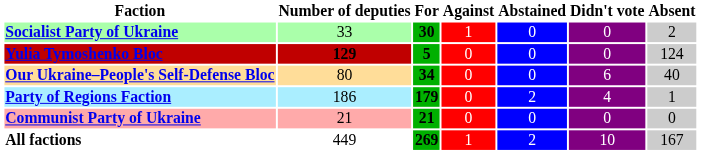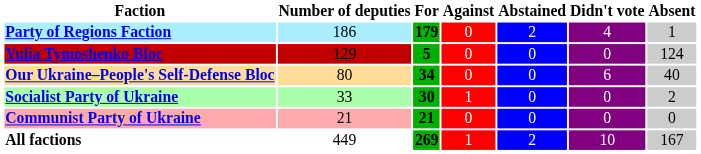 <table align="center" class="standard">
 <tr>
 <th>Faction</th>
 <th>Number of deputies</th>
 <th><strong>For</strong></th>
 <th>Against</th>
 <th>Abstained</th>
 <th>Didn't vote</th>
 <th>Absent</th>
 </tr>
 <tr ---->
-<td bgcolor=#AAFFAA><strong><a href='#'>Socialist Party of Ukraine</a></strong></td>
-<td align=center bgcolor=#AAFFAA>33</td>
-<td align=center bgcolor=#00B000><strong>30</strong></td>
-<td align=center bgcolor=red style="color:white;">1</td>
-<td align=center bgcolor=blue style="color:white;">0</td>
-<td align=center bgcolor=purple style="color:white;">0</td>
-<td align=center bgcolor=#cccccc>2</td>
+<td bgcolor=#AAEEFF><strong><a href='#'>Party of Regions Faction</a></strong></td>
+<td align=center bgcolor=#AAEEFF>186</td>
+<td align=center bgcolor=#00B000><strong>179</strong></td>
+<td align=center bgcolor=red style="color:white;">0</td>
+<td align=center bgcolor=blue style="color:white;">2</td>
+<td align=center bgcolor=purple style="color:white;">4</td>
+<td align=center bgcolor=#cccccc>1</td>
 </tr>
 <tr ---->
 <td bgcolor=#crimson><strong><a href='#'>Yulia Tymoshenko Bloc</a></strong></td>
-<td align=center bgcolor=#crimson><strong>129</strong></td>
+<td align=center bgcolor=#crimson>129</td>
 <td align=center bgcolor=#00B000><strong>5</strong></td>
 <td align=center bgcolor=red style="color:white;">0</td>
 <td align=center bgcolor=blue style="color:white;">0</td>
 <td align=center bgcolor=purple style="color:white;">0</td>
 <td align=center bgcolor=#cccccc>124</td>
 </tr>
 <tr ---->
 <td bgcolor=#FFDD99><strong><a href='#'>Our Ukraine–People's Self-Defense Bloc</a></strong></td>
 <td align=center bgcolor=#FFDD99>80</td>
 <td align=center bgcolor=#00B000><strong>34</strong></td>
 <td align=center bgcolor=red style="color:white;">0</td>
 <td align=center bgcolor=blue style="color:white;">0</td>
 <td align=center bgcolor=purple style="color:white;">6</td>
 <td align=center bgcolor=#cccccc>40</td>
 </tr>
 <tr ---->
-<td bgcolor=#AAEEFF><strong><a href='#'>Party of Regions Faction</a></strong></td>
-<td align=center bgcolor=#AAEEFF>186</td>
-<td align=center bgcolor=#00B000><strong>179</strong></td>
-<td align=center bgcolor=red style="color:white;">0</td>
-<td align=center bgcolor=blue style="color:white;">2</td>
-<td align=center bgcolor=purple style="color:white;">4</td>
-<td align=center bgcolor=#cccccc>1</td>
+<td bgcolor=#AAFFAA><strong><a href='#'>Socialist Party of Ukraine</a></strong></td>
+<td align=center bgcolor=#AAFFAA>33</td>
+<td align=center bgcolor=#00B000><strong>30</strong></td>
+<td align=center bgcolor=red style="color:white;">1</td>
+<td align=center bgcolor=blue style="color:white;">0</td>
+<td align=center bgcolor=purple style="color:white;">0</td>
+<td align=center bgcolor=#cccccc>2</td>
 </tr>
 <tr ---->
 <td bgcolor=#FFAAAA><strong><a href='#'>Communist Party of Ukraine</a></strong></td>
 <td align=center bgcolor=#FFAAAA>21</td>
 <td align=center bgcolor=#00B000><strong>21</strong></td>
 <td align=center bgcolor=red style="color:white;">0</td>
 <td align=center bgcolor=blue style="color:white;">0</td>
 <td align=center bgcolor=purple style="color:white;">0</td>
 <td align=center bgcolor=#cccccc>0</td>
 </tr>
 <tr ---->
 <td><strong>All factions</strong></td>
 <td align=center>449</td>
 <td align=center bgcolor=#00B000><strong>269</strong></td>
 <td align=center bgcolor=red style="color:white;">1</td>
 <td align=center bgcolor=blue style="color:white;">2</td>
 <td align=center bgcolor=purple style="color:white;">10</td>
 <td align=center bgcolor=#cccccc>167</td>
 </tr>
 </table>
